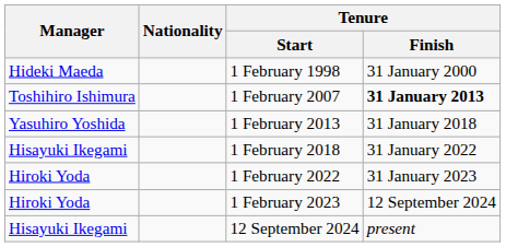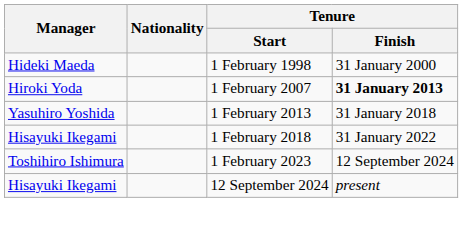 <table class="wikitable">
 <tr>
 <th rowspan="2">Manager</th>
 <th rowspan="2">Nationality</th>
 <th colspan="2">Tenure  </th>
 </tr>
 <tr>
 <th>Start</th>
 <th>Finish </th>
 </tr>
 <tr>
 <td><a href='#'>Hideki Maeda</a></td>
 <td></td>
 <td>1 February 1998</td>
 <td>31 January 2000<br></td>
 </tr>
 <tr>
-<td><a href='#'>Toshihiro Ishimura</a></td>
+<td><a href='#'>Hiroki Yoda</a></td>
 <td></td>
 <td>1 February 2007</td>
 <td><strong>31 January 2013<br></strong></td>
 </tr>
 <tr>
 <td><a href='#'>Yasuhiro Yoshida</a></td>
 <td></td>
 <td>1 February 2013</td>
 <td>31 January 2018<br></td>
 </tr>
 <tr>
 <td><a href='#'>Hisayuki Ikegami</a></td>
 <td></td>
 <td>1 February 2018</td>
 <td>31 January 2022<br></td>
 </tr>
 <tr>
-<td><a href='#'>Hiroki Yoda</a></td>
-<td></td>
-<td>1 February 2022</td>
-<td>31 January 2023<br></td>
-</tr>
-<tr>
-<td><a href='#'>Hiroki Yoda</a></td>
+<td><a href='#'>Toshihiro Ishimura</a></td>
 <td></td>
 <td>1 February 2023</td>
 <td>12 September 2024<br></td>
 </tr>
 <tr>
 <td><a href='#'>Hisayuki Ikegami</a></td>
 <td></td>
 <td>12 September 2024</td>
 <td><em>present</em><br></td>
 </tr>
 </table>
